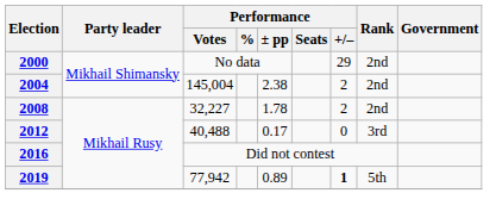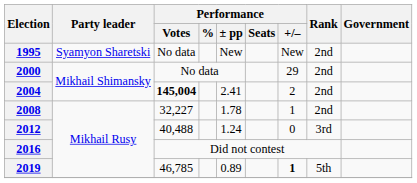 <table class=wikitable style=text-align:center>
 <tr>
 <th rowspan="2"><strong>Election</strong></th>
 <th rowspan="2">Party leader</th>
 <th colspan="5" scope="col">Performance</th>
 <th rowspan="2">Rank</th>
 <th rowspan="2">Government</th>
 </tr>
 <tr>
 <th><strong>Votes</strong></th>
 <th><strong>%</strong></th>
 <th><strong>± pp</strong></th>
 <th><strong>Seats</strong></th>
 <th><strong>+/–</strong></th>
 </tr>
 <tr>
+<th><a href='#'>1995</a></th>
+<td rowspan="1"><a href='#'>Syamyon Sharetski</a></td>
+<td>No data</td>
+<td></td>
+<td>New</td>
+<td></td>
+<td>New</td>
+<td>2nd</td>
+<td></td>
+</tr>
+<tr>
 <th><a href='#'>2000</a></th>
 <td rowspan="2"><a href='#'>Mikhail Shimansky</a></td>
 <td rowspan="1" colspan="3">No data</td>
 <td></td>
 <td> 29</td>
 <td> 2nd</td>
 <td></td>
 </tr>
 <tr>
 <th><a href='#'>2004</a></th>
-<td>145,004</td>
+<td><strong>145,004</strong></td>
 <td></td>
-<td> 2.38</td>
+<td> 2.41</td>
 <td></td>
 <td> 2</td>
 <td> 2nd</td>
 <td></td>
 </tr>
 <tr>
 <th><a href='#'>2008</a></th>
 <td rowspan="4"><a href='#'>Mikhail Rusy</a></td>
 <td>32,227</td>
 <td></td>
 <td> 1.78</td>
 <td></td>
-<td> 2</td>
+<td> 1</td>
 <td> 2nd</td>
 <td></td>
 </tr>
 <tr>
 <th><a href='#'>2012</a></th>
 <td>40,488</td>
 <td></td>
-<td> 0.17</td>
+<td> 1.24</td>
 <td></td>
 <td> 0</td>
 <td> 3rd</td>
 <td></td>
 </tr>
 <tr>
 <th><a href='#'>2016</a></th>
 <td colspan="6">Did not contest</td>
 <td></td>
 </tr>
 <tr>
 <th><a href='#'>2019</a></th>
-<td>77,942</td>
+<td>46,785</td>
 <td></td>
 <td> 0.89</td>
 <td></td>
 <td><strong> 1</strong></td>
 <td> 5th</td>
 <td></td>
 </tr>
 <tr>
 </tr>
 </table>
